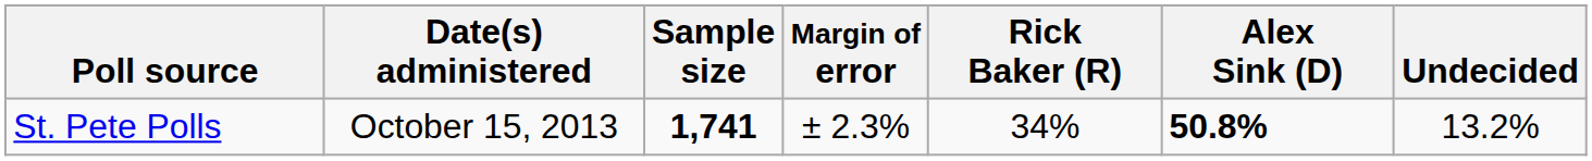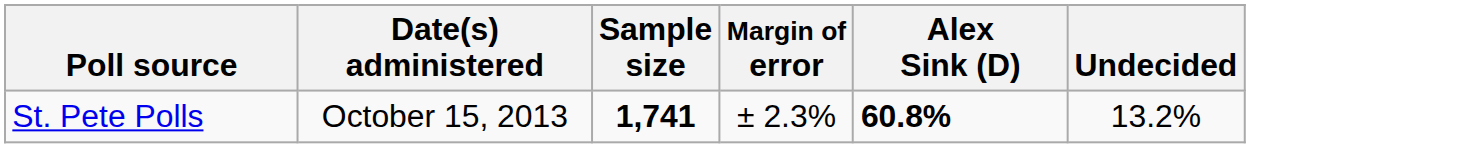 <table class="wikitable">
 <tr valign= bottom>
 <th style="width:140px;">Poll source</th>
 <th style="width:140px;">Date(s)<br>administered</th>
 <th class=small>Sample<br>size</th>
 <th><small>Margin of</small><br>error</th>
-<th style="width:100px;">Rick<br>Baker (R)</th>
 <th style="width:100px;">Alex<br>Sink (D)</th>
 <th style="width:40px;">Undecided</th>
 </tr>
 <tr>
 <td><a href='#'>St. Pete Polls</a></td>
 <td align=center>October 15, 2013</td>
 <td align=center><strong>1,741</strong></td>
 <td align=center>± 2.3%</td>
-<td align=center>34%</td>
-<td><strong>50.8%</strong></td>
+<td><strong>60.8%</strong></td>
 <td align=center>13.2%</td>
 </tr>
 </table>
